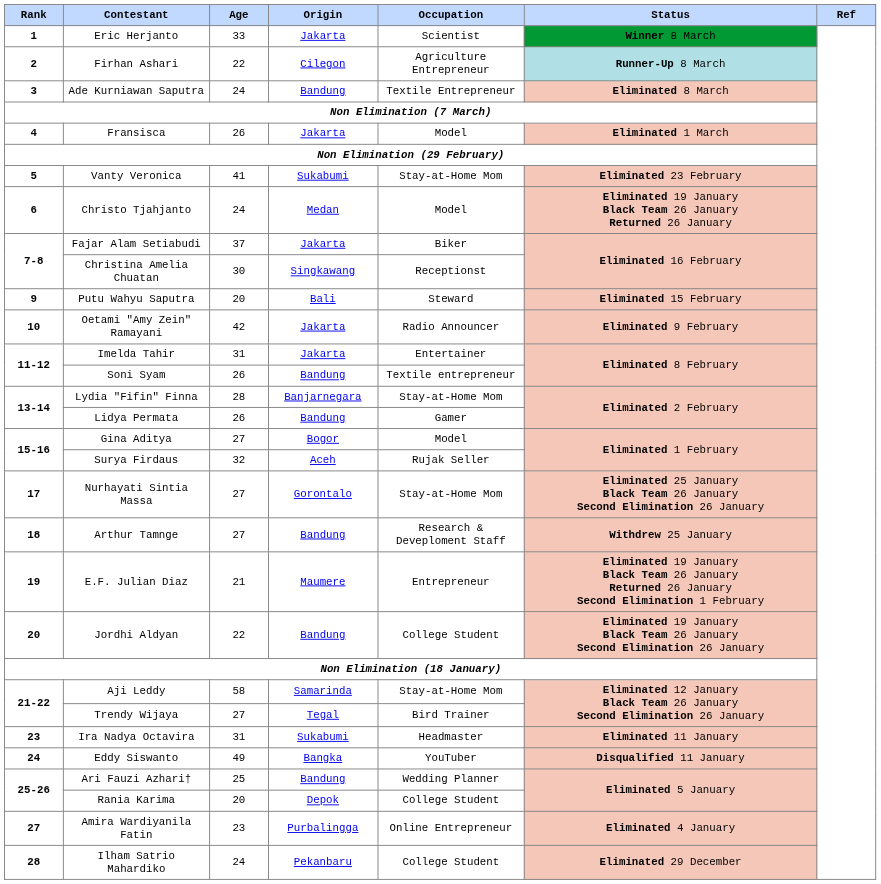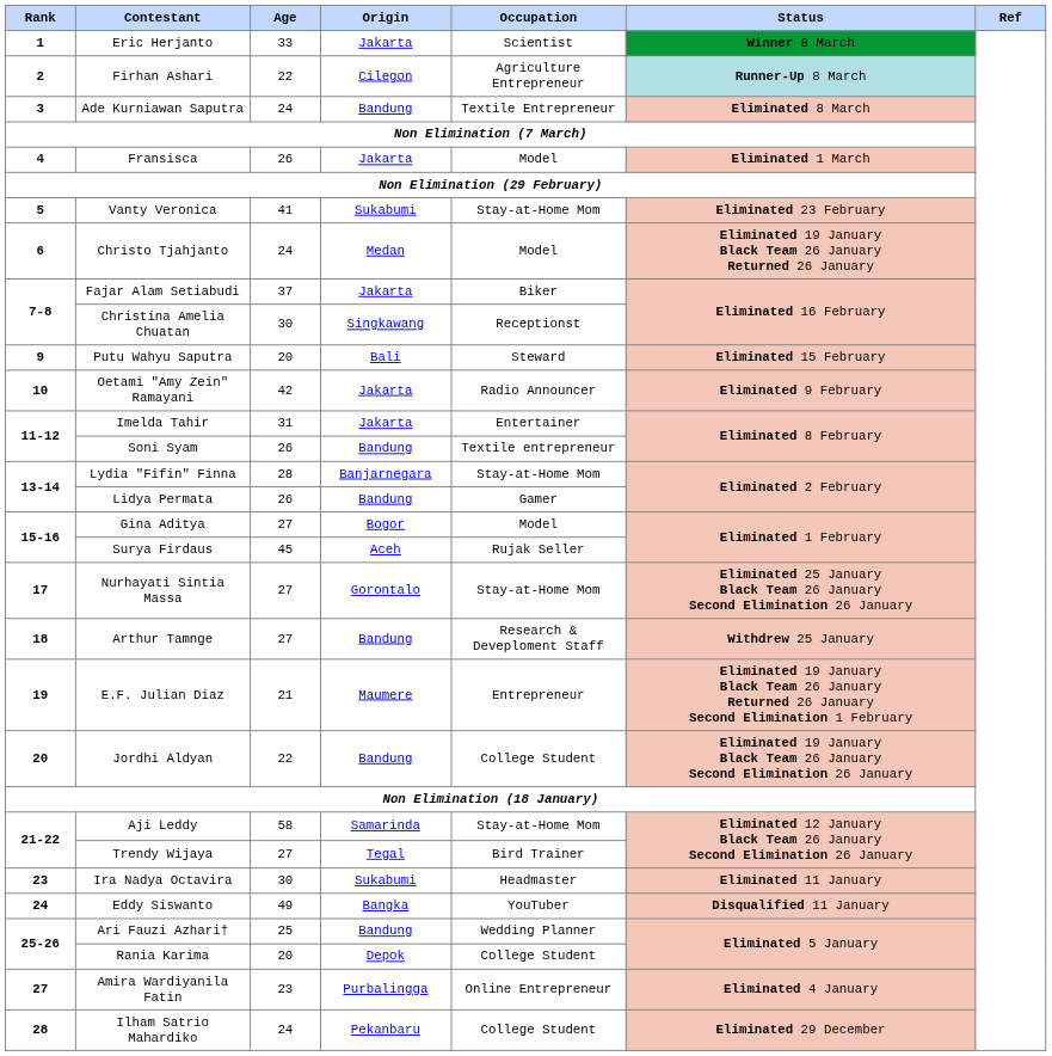 <table border="1" cellpadding="4" cellspacing="0"  style="text-align:center; font-size:90%; border-collapse:collapse; width:75%;">
 <tr style="background:#C1D8FF;">
 <th style="width:4%; text-align:center;">Rank</th>
 <th style="width:10%;">Contestant</th>
 <th style="width:4%; text-align:center;">Age</th>
 <th style="width:4%; text-align:center;">Origin</th>
 <th style="width:10%;">Occupation</th>
 <th style="width:20%;">Status</th>
 <th style="width:4%; text-align:center;">Ref</th>
 </tr>
 <tr>
 <td><strong>1</strong></td>
 <td>Eric Herjanto</td>
 <td>33</td>
 <td><a href='#'>Jakarta</a></td>
 <td>Scientist</td>
 <td style="background:#093;"><span><strong>Winner</strong> 8 March</span></td>
 <td rowspan="31"></td>
 </tr>
 <tr>
 <td><strong>2</strong></td>
 <td>Firhan Ashari</td>
 <td>22</td>
 <td><a href='#'>Cilegon</a></td>
 <td>Agriculture Entrepreneur</td>
 <td style="background:#B0E0E6;"><strong>Runner-Up</strong> 8 March</td>
 </tr>
 <tr>
 <td><strong>3</strong></td>
 <td>Ade Kurniawan Saputra</td>
 <td>24</td>
 <td><a href='#'>Bandung</a></td>
 <td>Textile Entrepreneur</td>
 <td style="background:#f4c7b8;"><strong>Eliminated</strong> 8 March</td>
 </tr>
 <tr>
 <td align=center colspan=6><strong><em>Non Elimination (7 March)</em></strong></td>
 </tr>
 <tr>
 <td><strong>4</strong></td>
 <td>Fransisca</td>
 <td>26</td>
 <td><a href='#'>Jakarta</a></td>
 <td>Model</td>
 <td style="background:#f4c7b8"><strong>Eliminated</strong> 1 March</td>
 </tr>
 <tr>
 <td align=center colspan=6><strong><em>Non Elimination (29 February)</em></strong></td>
 </tr>
 <tr>
 <td><strong>5</strong></td>
 <td>Vanty Veronica</td>
 <td>41</td>
 <td><a href='#'>Sukabumi</a></td>
 <td>Stay-at-Home Mom</td>
 <td style="background:#f4c7b8"><strong>Eliminated</strong> 23 February</td>
 </tr>
 <tr>
 <td><strong>6</strong></td>
 <td>Christo Tjahjanto</td>
 <td>24</td>
 <td><a href='#'>Medan</a></td>
 <td>Model</td>
 <td style="background:#f4c7b8"><strong>Eliminated</strong> 19 January<br><strong>Black Team</strong> 26 January<br><strong>Returned</strong> 26 January<br></td>
 </tr>
 <tr>
 <td rowspan="2"><strong>7-8</strong></td>
 <td>Fajar Alam Setiabudi</td>
 <td>37</td>
 <td><a href='#'>Jakarta</a></td>
 <td>Biker</td>
 <td style="background:#f4c7b8" rowspan="2"><strong>Eliminated</strong> 16 February</td>
 </tr>
 <tr>
 <td>Christina Amelia Chuatan</td>
 <td>30</td>
 <td><a href='#'>Singkawang</a></td>
 <td>Receptionst</td>
 </tr>
 <tr>
 <td><strong>9</strong></td>
 <td>Putu Wahyu Saputra</td>
 <td>20</td>
 <td><a href='#'>Bali</a></td>
 <td>Steward</td>
 <td style="background:#f4c7b8"><strong>Eliminated</strong> 15 February</td>
 </tr>
 <tr>
 <td><strong>10</strong></td>
 <td>Oetami "Amy Zein" Ramayani</td>
 <td>42</td>
 <td><a href='#'>Jakarta</a></td>
 <td>Radio Announcer</td>
 <td style="background:#f4c7b8"><strong>Eliminated</strong> 9 February</td>
 </tr>
 <tr>
 <td rowspan="2"><strong>11-12</strong></td>
 <td>Imelda Tahir</td>
 <td>31</td>
 <td><a href='#'>Jakarta</a></td>
 <td>Entertainer</td>
 <td rowspan="2" style="background:#f4c7b8"><strong>Eliminated</strong> 8 February</td>
 </tr>
 <tr>
 <td>Soni Syam</td>
 <td>26</td>
 <td><a href='#'>Bandung</a></td>
 <td>Textile entrepreneur</td>
 </tr>
 <tr>
 <td rowspan="2"><strong>13-14</strong></td>
 <td>Lydia "Fifin" Finna</td>
 <td>28</td>
 <td><a href='#'>Banjarnegara</a></td>
 <td>Stay-at-Home Mom</td>
 <td rowspan="2" style="background:#f4c7b8"><strong>Eliminated</strong> 2 February</td>
 </tr>
 <tr>
 <td>Lidya Permata</td>
 <td>26</td>
 <td><a href='#'>Bandung</a></td>
 <td>Gamer</td>
 </tr>
 <tr>
 <td rowspan="2"><strong>15-16</strong></td>
 <td>Gina Aditya</td>
 <td>27</td>
 <td><a href='#'>Bogor</a></td>
 <td>Model</td>
 <td rowspan="2" style="background:#f4c7b8"><strong>Eliminated</strong> 1 February</td>
 </tr>
 <tr>
 <td>Surya Firdaus</td>
-<td>32</td>
+<td>45</td>
 <td><a href='#'>Aceh</a></td>
 <td>Rujak Seller</td>
 </tr>
 <tr>
 <td><strong>17</strong></td>
 <td>Nurhayati Sintia Massa</td>
 <td>27</td>
 <td><a href='#'>Gorontalo</a></td>
 <td>Stay-at-Home Mom</td>
 <td style="background:#f4c7b8"><strong>Eliminated</strong> 25 January<br><strong>Black Team</strong> 26 January <br><strong>Second Elimination</strong> 26 January</td>
 </tr>
 <tr>
 <td><strong>18</strong></td>
 <td>Arthur Tamnge</td>
 <td>27</td>
 <td><a href='#'>Bandung</a></td>
 <td>Research & Deveploment Staff</td>
 <td style="background:#f4c7b8"><strong>Withdrew</strong> 25 January</td>
 </tr>
 <tr>
 <td><strong>19</strong></td>
 <td>E.F. Julian Diaz</td>
 <td>21</td>
 <td><a href='#'>Maumere</a></td>
 <td>Entrepreneur</td>
 <td style="background:#f4c7b8"><strong>Eliminated</strong> 19 January<br><strong>Black Team</strong> 26 January<br><strong>Returned</strong> 26 January<br><strong>Second Elimination</strong> 1 February</td>
 </tr>
 <tr>
 <td><strong>20</strong></td>
 <td>Jordhi Aldyan</td>
 <td>22</td>
 <td><a href='#'>Bandung</a></td>
 <td>College Student</td>
 <td style="background:#f4c7b8"><strong>Eliminated</strong> 19 January<br><strong>Black Team</strong> 26 January<br><strong>Second Elimination</strong> 26 January</td>
 </tr>
 <tr>
 <td align=center colspan=6><strong><em>Non Elimination (18 January)</em></strong></td>
 </tr>
 <tr>
 <td rowspan="2"><strong>21-22</strong></td>
 <td>Aji Leddy</td>
 <td>58</td>
 <td><a href='#'>Samarinda</a></td>
 <td>Stay-at-Home Mom</td>
 <td rowspan="2" style="background:#f4c7b8"><strong>Eliminated</strong> 12 January<br><strong>Black Team</strong> 26 January<br><strong>Second Elimination</strong> 26 January</td>
 </tr>
 <tr>
 <td>Trendy Wijaya</td>
 <td>27</td>
 <td><a href='#'>Tegal</a></td>
 <td>Bird Trainer</td>
 </tr>
 <tr>
 <td><strong>23</strong></td>
 <td>Ira Nadya Octavira</td>
-<td>31</td>
+<td>30</td>
 <td><a href='#'>Sukabumi</a></td>
 <td>Headmaster</td>
 <td style="background:#f4c7b8"><strong>Eliminated</strong> 11 January</td>
 </tr>
 <tr>
 <td><strong>24</strong></td>
 <td>Eddy Siswanto</td>
 <td>49</td>
 <td><a href='#'>Bangka</a></td>
 <td>YouTuber</td>
 <td style="background:#f4c7b8"><strong>Disqualified</strong> 11 January</td>
 </tr>
 <tr>
 <td rowspan="2"><strong>25-26</strong></td>
 <td>Ari Fauzi Azhari†</td>
 <td>25</td>
 <td><a href='#'>Bandung</a></td>
 <td>Wedding Planner</td>
 <td rowspan="2" style="background:#f4c7b8"><strong>Eliminated</strong> 5 January</td>
 </tr>
 <tr>
 <td>Rania Karima</td>
 <td>20</td>
 <td><a href='#'>Depok</a></td>
 <td>College Student</td>
 </tr>
 <tr>
 <td><strong>27</strong></td>
 <td>Amira Wardiyanila Fatin</td>
 <td>23</td>
 <td><a href='#'>Purbalingga</a></td>
 <td>Online Entrepreneur</td>
 <td style="background:#f4c7b8"><strong>Eliminated</strong> 4 January</td>
 </tr>
 <tr>
 <td><strong>28</strong></td>
 <td>Ilham Satrio Mahardiko</td>
 <td>24</td>
 <td><a href='#'>Pekanbaru</a></td>
 <td>College Student</td>
 <td style="background:#f4c7b8"><strong>Eliminated</strong> 29 December</td>
 </tr>
 </table>
